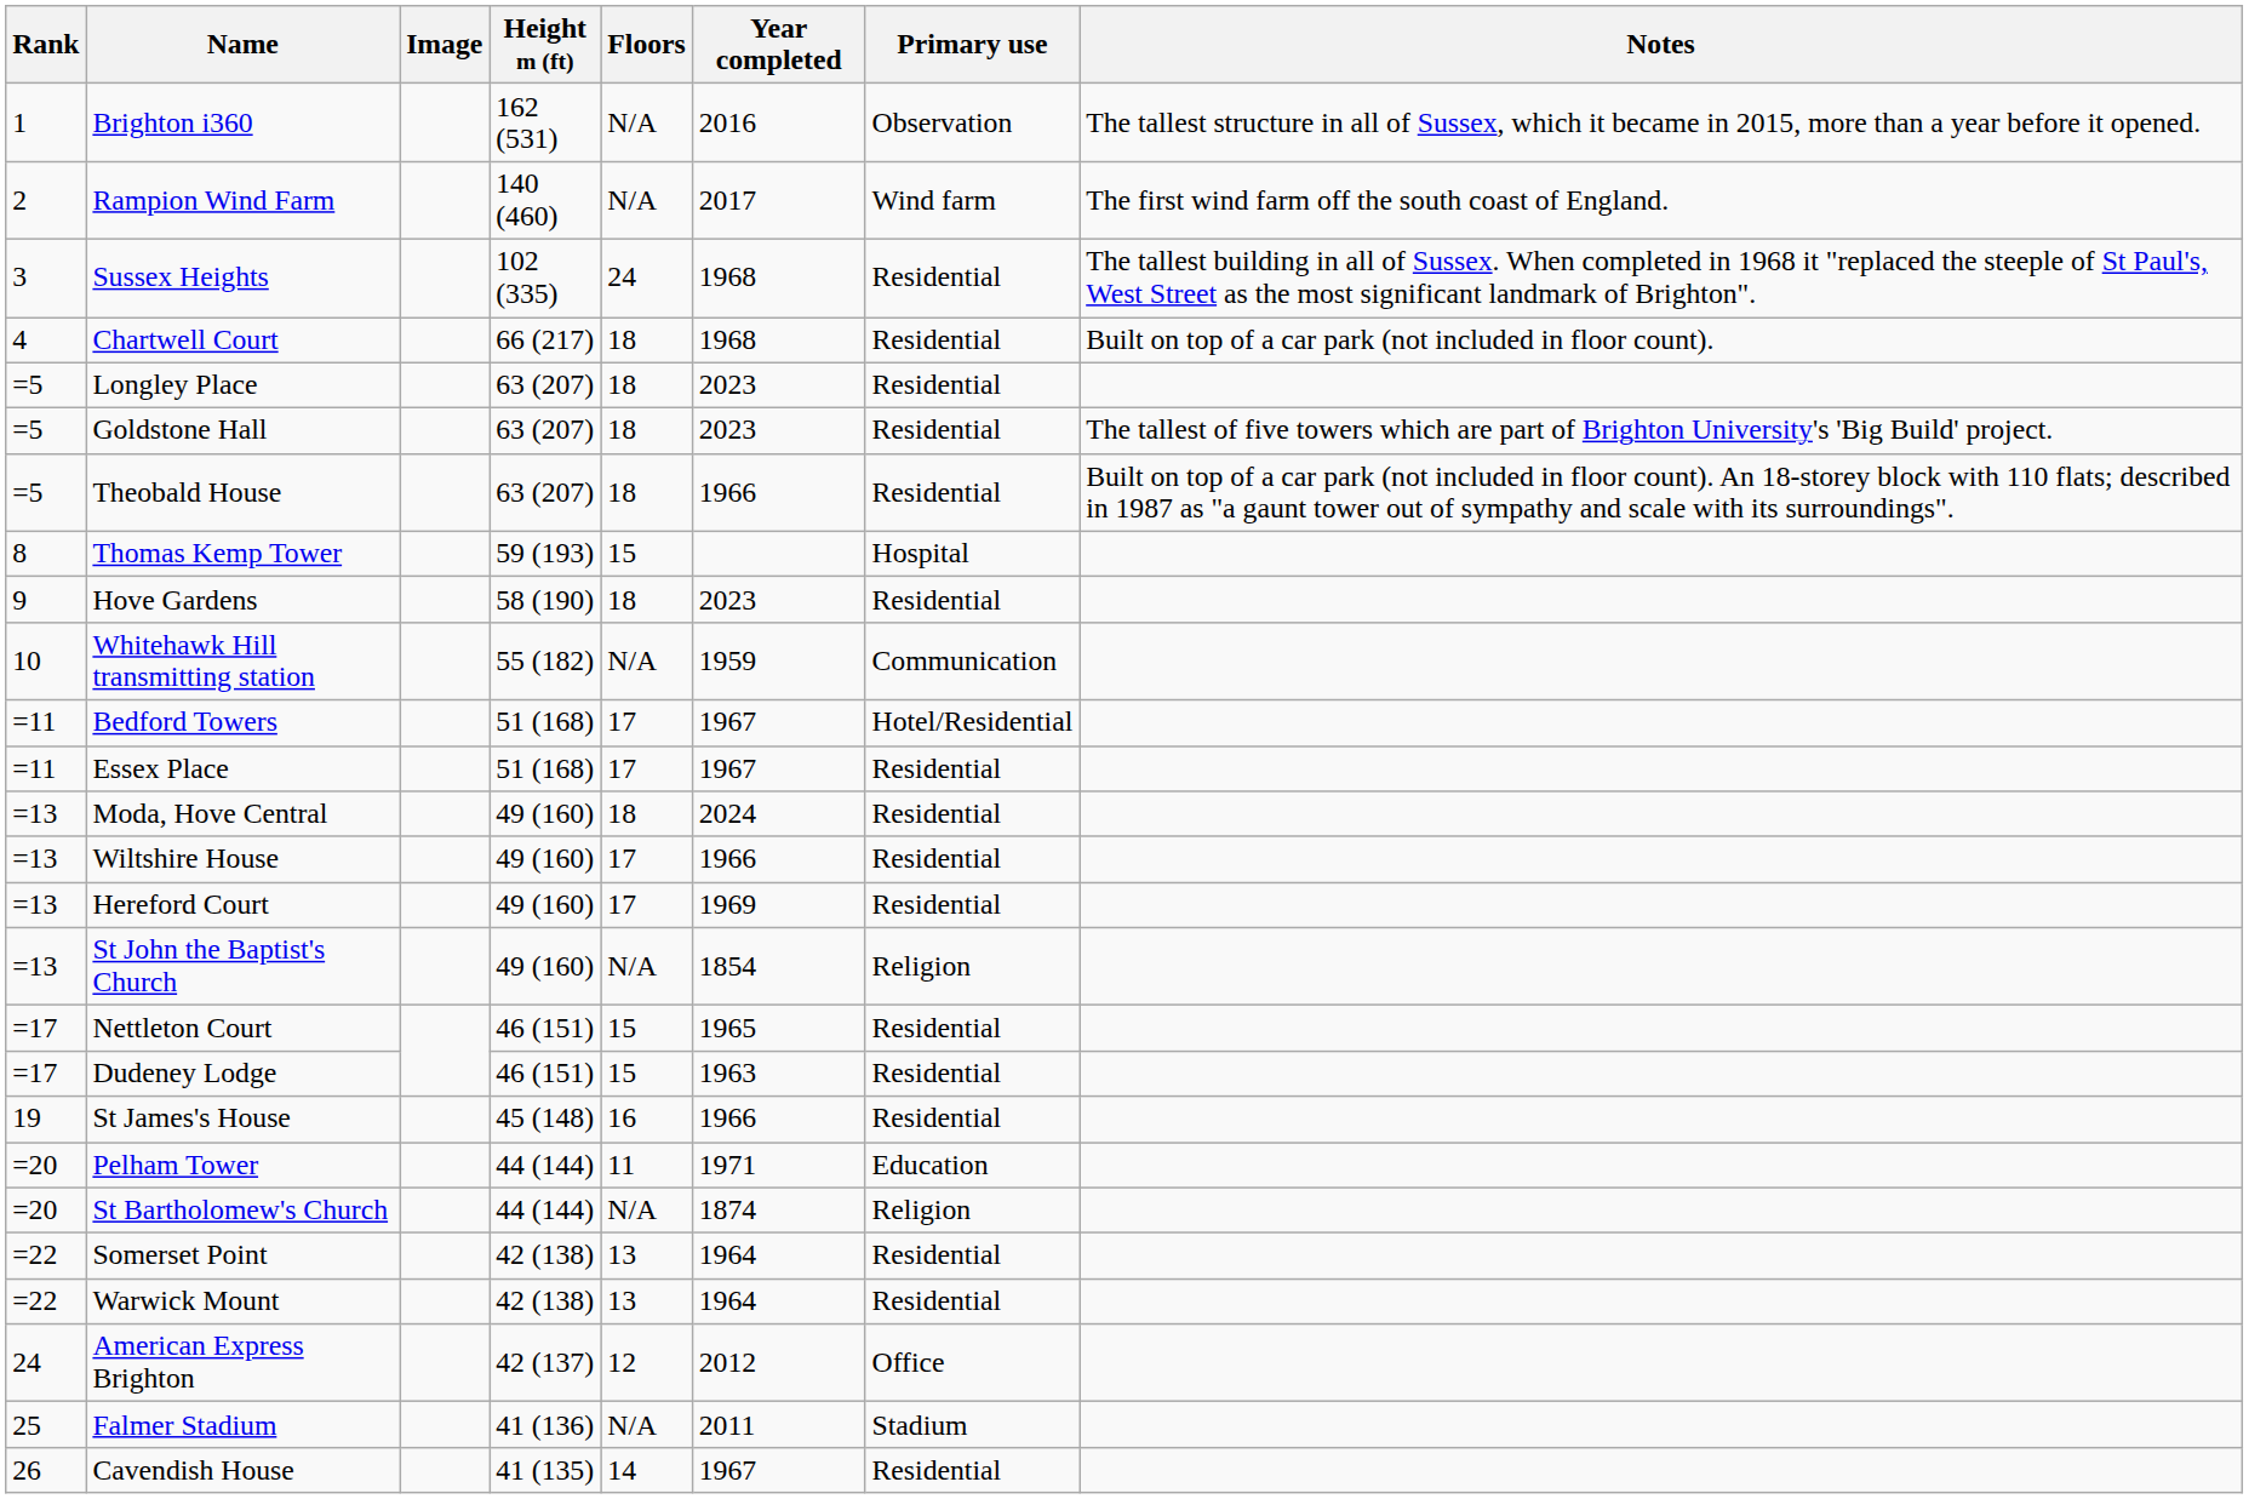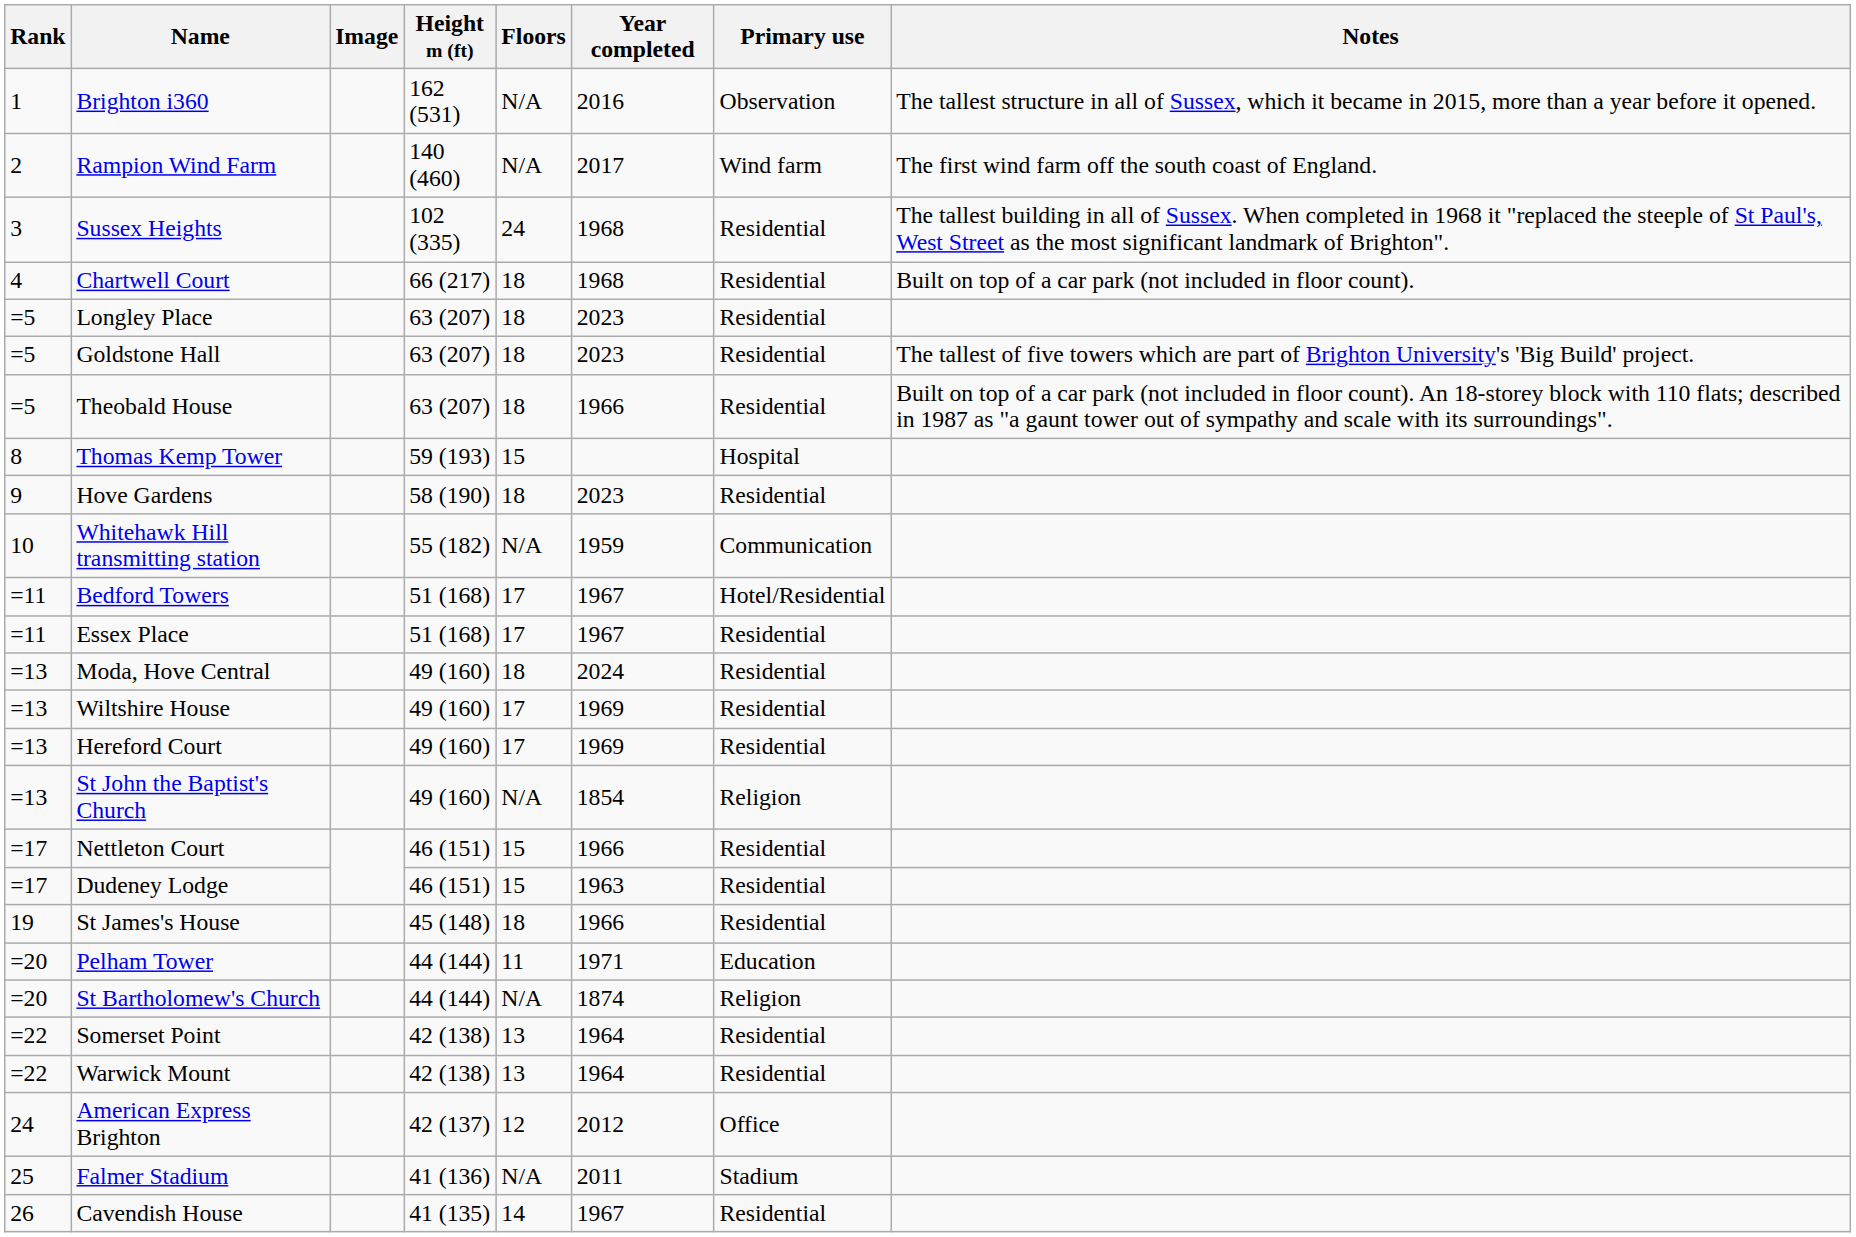 <table class="wikitable sortable">
 <tr>
 <th>Rank</th>
 <th>Name</th>
 <th>Image</th>
 <th>Height<br><small>m (ft)</small></th>
 <th>Floors</th>
 <th>Year completed</th>
 <th>Primary use</th>
 <th>Notes</th>
 </tr>
 <tr>
 <td>1</td>
 <td><a href='#'>Brighton i360</a></td>
 <td></td>
 <td>162 (531)</td>
 <td>N/A</td>
 <td>2016</td>
 <td>Observation</td>
 <td>The tallest structure in all of <a href='#'>Sussex</a>, which it became in 2015, more than a year before it opened.</td>
 </tr>
 <tr>
 <td>2</td>
 <td><a href='#'>Rampion Wind Farm</a></td>
 <td></td>
 <td>140 (460)</td>
 <td>N/A</td>
 <td>2017</td>
 <td>Wind farm</td>
 <td>The first wind farm off the south coast of England.</td>
 </tr>
 <tr>
 <td>3</td>
 <td><a href='#'>Sussex Heights</a></td>
 <td></td>
 <td>102 (335)</td>
 <td>24</td>
 <td>1968</td>
 <td>Residential</td>
 <td>The tallest building in all of <a href='#'>Sussex</a>. When completed in 1968 it "replaced the steeple of <a href='#'>St Paul's, West Street</a> as the most significant landmark of Brighton".</td>
 </tr>
 <tr>
 <td>4</td>
 <td><a href='#'>Chartwell Court</a></td>
 <td></td>
 <td>66 (217)</td>
 <td>18</td>
 <td>1968</td>
 <td>Residential</td>
 <td>Built on top of a car park (not included in floor count).</td>
 </tr>
 <tr>
 <td>=5</td>
 <td>Longley Place</td>
 <td></td>
 <td>63 (207)</td>
 <td>18</td>
 <td>2023</td>
 <td>Residential</td>
 </tr>
 <tr>
 <td>=5</td>
 <td>Goldstone Hall</td>
 <td></td>
 <td>63 (207)</td>
 <td>18</td>
 <td>2023</td>
 <td>Residential</td>
 <td>The tallest of five towers which are part of <a href='#'>Brighton University</a>'s 'Big Build' project.</td>
 </tr>
 <tr>
 <td>=5</td>
 <td>Theobald House</td>
 <td></td>
 <td>63 (207)</td>
 <td>18</td>
 <td>1966</td>
 <td>Residential</td>
 <td>Built on top of a car park (not included in floor count). An 18-storey block with 110 flats; described in 1987 as "a gaunt tower out of sympathy and scale with its surroundings".</td>
 </tr>
 <tr>
 <td>8</td>
 <td><a href='#'>Thomas Kemp Tower</a></td>
 <td></td>
 <td>59 (193)</td>
 <td>15</td>
 <td></td>
 <td>Hospital</td>
 <td></td>
 </tr>
 <tr>
 <td>9</td>
 <td>Hove Gardens</td>
 <td></td>
 <td>58 (190)</td>
 <td>18</td>
 <td>2023</td>
 <td>Residential</td>
 <td></td>
 </tr>
 <tr>
 <td>10</td>
 <td><a href='#'>Whitehawk Hill transmitting station</a></td>
 <td></td>
 <td>55 (182)</td>
 <td>N/A</td>
 <td>1959</td>
 <td>Communication</td>
 <td></td>
 </tr>
 <tr>
 <td>=11</td>
 <td><a href='#'>Bedford Towers</a></td>
 <td></td>
 <td>51 (168)</td>
 <td>17</td>
 <td>1967</td>
 <td>Hotel/Residential</td>
 <td></td>
 </tr>
 <tr>
 <td>=11</td>
 <td>Essex Place</td>
 <td></td>
 <td>51 (168)</td>
 <td>17</td>
 <td>1967</td>
 <td>Residential</td>
 <td></td>
 </tr>
 <tr>
 <td>=13</td>
 <td>Moda, Hove Central</td>
 <td></td>
 <td>49 (160)</td>
 <td>18</td>
 <td>2024</td>
 <td>Residential</td>
 <td></td>
 </tr>
 <tr>
 <td>=13</td>
 <td>Wiltshire House</td>
 <td></td>
 <td>49 (160)</td>
 <td>17</td>
-<td>1966</td>
+<td>1969</td>
 <td>Residential</td>
 <td></td>
 </tr>
 <tr>
 <td>=13</td>
 <td>Hereford Court</td>
 <td></td>
 <td>49 (160)</td>
 <td>17</td>
 <td>1969</td>
 <td>Residential</td>
 <td></td>
 </tr>
 <tr>
 <td>=13</td>
 <td><a href='#'>St John the Baptist's Church</a></td>
 <td></td>
 <td>49 (160)</td>
 <td>N/A</td>
 <td>1854</td>
 <td>Religion</td>
 <td></td>
 </tr>
 <tr>
 <td>=17</td>
 <td>Nettleton Court</td>
 <td rowspan="2"></td>
 <td>46 (151)</td>
 <td>15</td>
-<td>1965</td>
+<td>1966</td>
 <td>Residential</td>
 <td></td>
 </tr>
 <tr>
 <td>=17</td>
 <td>Dudeney Lodge</td>
 <td>46 (151)</td>
 <td>15</td>
 <td>1963</td>
 <td>Residential</td>
 <td></td>
 </tr>
 <tr>
 <td>19</td>
 <td>St James's House</td>
 <td></td>
 <td>45 (148)</td>
-<td>16</td>
+<td>18</td>
 <td>1966</td>
 <td>Residential</td>
 <td></td>
 </tr>
 <tr>
 <td>=20</td>
 <td><a href='#'>Pelham Tower</a></td>
 <td></td>
 <td>44 (144)</td>
 <td>11</td>
 <td>1971</td>
 <td>Education</td>
 <td></td>
 </tr>
 <tr>
 <td>=20</td>
 <td><a href='#'>St Bartholomew's Church</a></td>
 <td></td>
 <td>44 (144)</td>
 <td>N/A</td>
 <td>1874</td>
 <td>Religion</td>
 <td></td>
 </tr>
 <tr>
 <td>=22</td>
 <td>Somerset Point</td>
 <td></td>
 <td>42 (138)</td>
 <td>13</td>
 <td>1964</td>
 <td>Residential</td>
 <td></td>
 </tr>
 <tr>
 <td>=22</td>
 <td>Warwick Mount</td>
 <td></td>
 <td>42 (138)</td>
 <td>13</td>
 <td>1964</td>
 <td>Residential</td>
 <td></td>
 </tr>
 <tr>
 <td>24</td>
 <td><a href='#'>American Express</a> Brighton</td>
 <td></td>
 <td>42 (137)</td>
 <td>12</td>
 <td>2012</td>
 <td>Office</td>
 <td></td>
 </tr>
 <tr>
 <td>25</td>
 <td><a href='#'>Falmer Stadium</a></td>
 <td></td>
 <td>41 (136)</td>
 <td>N/A</td>
 <td>2011</td>
 <td>Stadium</td>
 <td></td>
 </tr>
 <tr>
 <td>26</td>
 <td>Cavendish House</td>
 <td></td>
 <td>41 (135)</td>
 <td>14</td>
 <td>1967</td>
 <td>Residential</td>
 <td></td>
 </tr>
 </table>
